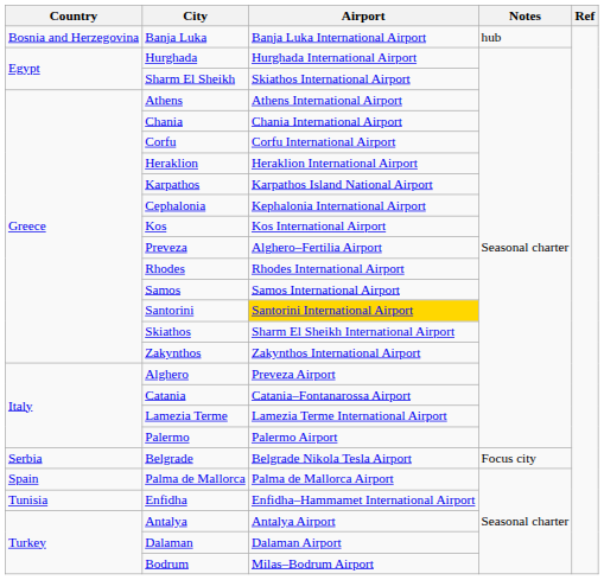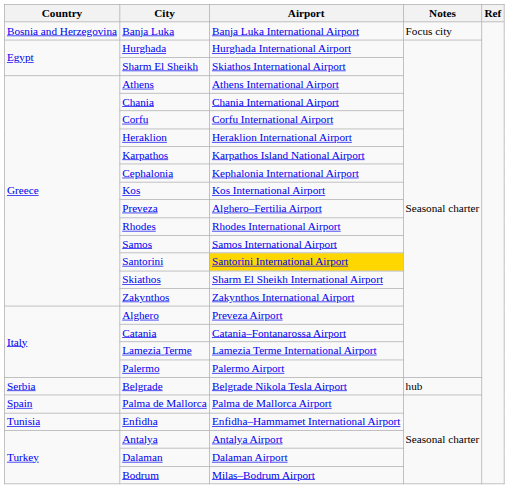 <table class="wikitable">
 <tr>
 <th>Country</th>
 <th>City</th>
 <th>Airport</th>
 <th>Notes</th>
 <th>Ref</th>
 </tr>
 <tr>
 <td><a href='#'>Bosnia and Herzegovina</a></td>
 <td><a href='#'>Banja Luka</a></td>
 <td><a href='#'>Banja Luka International Airport</a></td>
-<td>hub</td>
+<td>Focus city</td>
 <td rowspan="26"></td>
 </tr>
 <tr>
 <td rowspan="2"><a href='#'>Egypt</a></td>
 <td><a href='#'>Hurghada</a></td>
 <td><a href='#'>Hurghada International Airport</a></td>
 <td rowspan="19">Seasonal charter</td>
 </tr>
 <tr>
 <td><a href='#'>Sharm El Sheikh</a></td>
 <td><a href='#'>Skiathos International Airport</a></td>
 </tr>
 <tr>
 <td rowspan="13"><a href='#'>Greece</a></td>
 <td><a href='#'>Athens</a></td>
 <td><a href='#'>Athens International Airport</a></td>
 </tr>
 <tr>
 <td><a href='#'>Chania</a></td>
 <td><a href='#'>Chania International Airport</a></td>
 </tr>
 <tr>
 <td><a href='#'>Corfu</a></td>
 <td><a href='#'>Corfu International Airport</a></td>
 </tr>
 <tr>
 <td><a href='#'>Heraklion</a></td>
 <td><a href='#'>Heraklion International Airport</a></td>
 </tr>
 <tr>
 <td><a href='#'>Karpathos</a></td>
 <td><a href='#'>Karpathos Island National Airport</a></td>
 </tr>
 <tr>
 <td><a href='#'>Cephalonia</a></td>
 <td><a href='#'>Kephalonia International Airport</a></td>
 </tr>
 <tr>
 <td><a href='#'>Kos</a></td>
 <td><a href='#'>Kos International Airport</a></td>
 </tr>
 <tr>
 <td><a href='#'>Preveza</a></td>
 <td><a href='#'>Alghero–Fertilia Airport</a></td>
 </tr>
 <tr>
 <td><a href='#'>Rhodes</a></td>
 <td><a href='#'>Rhodes International Airport</a></td>
 </tr>
 <tr>
 <td><a href='#'>Samos</a></td>
 <td><a href='#'>Samos International Airport</a></td>
 </tr>
 <tr>
 <td><a href='#'>Santorini</a></td>
 <td style="background: gold;"><a href='#'>Santorini International Airport</a></td>
 </tr>
 <tr>
 <td><a href='#'>Skiathos</a></td>
 <td><a href='#'>Sharm El Sheikh International Airport</a></td>
 </tr>
 <tr>
 <td><a href='#'>Zakynthos</a></td>
 <td><a href='#'>Zakynthos International Airport</a></td>
 </tr>
 <tr>
 <td rowspan="4"><a href='#'>Italy</a></td>
 <td><a href='#'>Alghero</a></td>
 <td><a href='#'>Preveza Airport</a></td>
 </tr>
 <tr>
 <td><a href='#'>Catania</a></td>
 <td><a href='#'>Catania–Fontanarossa Airport</a></td>
 </tr>
 <tr>
 <td><a href='#'>Lamezia Terme</a></td>
 <td><a href='#'>Lamezia Terme International Airport</a></td>
 </tr>
 <tr>
 <td><a href='#'>Palermo</a></td>
 <td><a href='#'>Palermo Airport</a></td>
 </tr>
 <tr>
 <td><a href='#'>Serbia</a></td>
 <td><a href='#'>Belgrade</a></td>
 <td><a href='#'>Belgrade Nikola Tesla Airport</a></td>
-<td>Focus city</td>
+<td>hub</td>
 </tr>
 <tr>
 <td><a href='#'>Spain</a></td>
 <td><a href='#'>Palma de Mallorca</a></td>
 <td><a href='#'>Palma de Mallorca Airport</a></td>
 <td rowspan="5">Seasonal charter</td>
 </tr>
 <tr>
 <td><a href='#'>Tunisia</a></td>
 <td><a href='#'>Enfidha</a></td>
 <td><a href='#'>Enfidha–Hammamet International Airport</a></td>
 </tr>
 <tr>
 <td rowspan="3"><a href='#'>Turkey</a></td>
 <td><a href='#'>Antalya</a></td>
 <td><a href='#'>Antalya Airport</a></td>
 </tr>
 <tr>
 <td><a href='#'>Dalaman</a></td>
 <td><a href='#'>Dalaman Airport</a></td>
 </tr>
 <tr>
 <td><a href='#'>Bodrum</a></td>
 <td><a href='#'>Milas–Bodrum Airport</a></td>
 </tr>
 </table>
